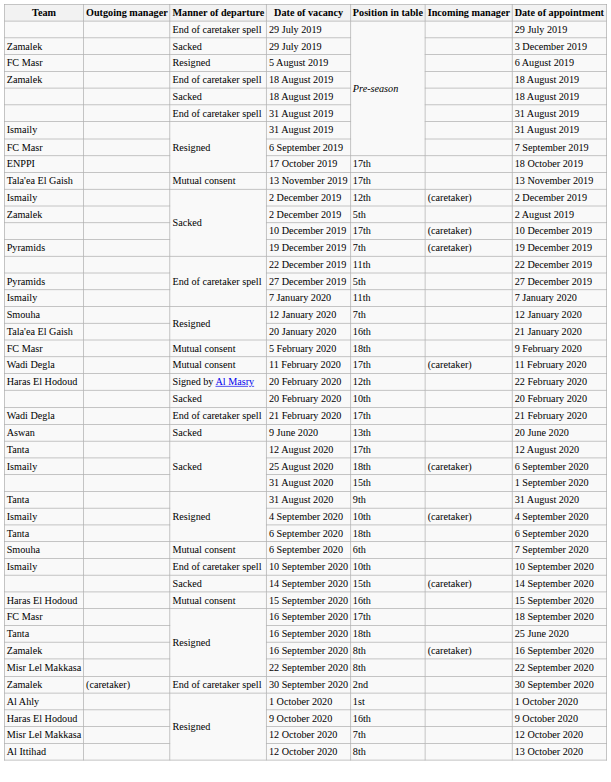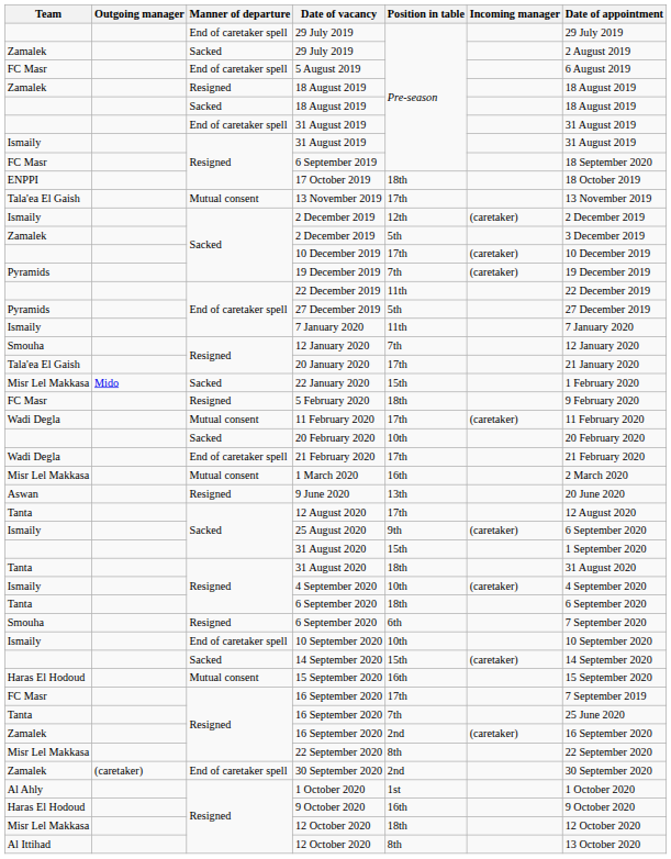 <table class="wikitable sortable" style="font-size:95%">
 <tr>
 <th>Team</th>
 <th>Outgoing manager</th>
 <th>Manner of departure</th>
 <th>Date of vacancy</th>
 <th>Position in table</th>
 <th>Incoming manager</th>
 <th>Date of appointment</th>
 </tr>
 <tr>
 <td></td>
 <td> </td>
 <td>End of caretaker spell</td>
 <td>29 July 2019</td>
 <td rowspan=8><em>Pre-season</em></td>
 <td> </td>
 <td>29 July 2019</td>
 </tr>
 <tr>
 <td>Zamalek</td>
 <td> </td>
 <td>Sacked</td>
 <td>29 July 2019</td>
 <td> </td>
-<td>3 December 2019</td>
+<td>2 August 2019</td>
 </tr>
 <tr>
 <td>FC Masr</td>
 <td> </td>
-<td>Resigned</td>
+<td>End of caretaker spell</td>
 <td>5 August 2019</td>
 <td> </td>
 <td>6 August 2019</td>
 </tr>
 <tr>
 <td>Zamalek</td>
 <td> </td>
-<td>End of caretaker spell</td>
+<td>Resigned</td>
 <td>18 August 2019</td>
 <td> </td>
 <td>18 August 2019</td>
 </tr>
 <tr>
 <td></td>
 <td> </td>
 <td>Sacked</td>
 <td>18 August 2019</td>
 <td> </td>
 <td>18 August 2019</td>
 </tr>
 <tr>
 <td></td>
 <td> </td>
 <td>End of caretaker spell</td>
 <td>31 August 2019</td>
 <td> </td>
 <td>31 August 2019</td>
 </tr>
 <tr>
 <td>Ismaily</td>
 <td> </td>
 <td rowspan=3>Resigned</td>
 <td>31 August 2019</td>
 <td> </td>
 <td>31 August 2019</td>
 </tr>
 <tr>
 <td>FC Masr</td>
 <td> </td>
 <td>6 September 2019</td>
 <td> </td>
-<td>7 September 2019</td>
+<td>18 September 2020</td>
 </tr>
 <tr>
 <td>ENPPI</td>
 <td> </td>
 <td>17 October 2019</td>
-<td>17th</td>
+<td>18th</td>
 <td> </td>
 <td>18 October 2019</td>
 </tr>
 <tr>
 <td>Tala'ea El Gaish</td>
 <td> </td>
 <td>Mutual consent</td>
 <td>13 November 2019</td>
 <td>17th</td>
 <td> </td>
 <td>13 November 2019</td>
 </tr>
 <tr>
 <td>Ismaily</td>
 <td> </td>
 <td rowspan=4>Sacked</td>
 <td>2 December 2019</td>
 <td>12th</td>
 <td>  (caretaker)</td>
 <td>2 December 2019</td>
 </tr>
 <tr>
 <td>Zamalek</td>
 <td> </td>
 <td>2 December 2019</td>
 <td>5th</td>
 <td> </td>
-<td>2 August 2019</td>
+<td>3 December 2019</td>
 </tr>
 <tr>
 <td></td>
 <td> </td>
 <td>10 December 2019</td>
 <td>17th</td>
 <td>  (caretaker)</td>
 <td>10 December 2019</td>
 </tr>
 <tr>
 <td>Pyramids</td>
 <td> </td>
 <td>19 December 2019</td>
 <td>7th</td>
 <td>  (caretaker)</td>
 <td>19 December 2019</td>
 </tr>
 <tr>
 <td></td>
 <td> </td>
 <td rowspan=3>End of caretaker spell</td>
 <td>22 December 2019</td>
 <td>11th</td>
 <td> </td>
 <td>22 December 2019</td>
 </tr>
 <tr>
 <td>Pyramids</td>
 <td> </td>
 <td>27 December 2019</td>
 <td>5th</td>
 <td> </td>
 <td>27 December 2019</td>
 </tr>
 <tr>
 <td>Ismaily</td>
 <td> </td>
 <td>7 January 2020</td>
 <td>11th</td>
 <td> </td>
 <td>7 January 2020</td>
 </tr>
 <tr>
 <td>Smouha</td>
 <td> </td>
 <td rowspan=2>Resigned</td>
 <td>12 January 2020</td>
 <td>7th</td>
 <td> </td>
 <td>12 January 2020</td>
 </tr>
 <tr>
 <td>Tala'ea El Gaish</td>
 <td> </td>
 <td>20 January 2020</td>
-<td>16th</td>
+<td>17th</td>
 <td> </td>
 <td>21 January 2020</td>
 </tr>
 <tr>
+<td>Misr Lel Makkasa</td>
+<td> <a href='#'>Mido</a></td>
+<td>Sacked</td>
+<td>22 January 2020</td>
+<td>15th</td>
+<td> </td>
+<td>1 February 2020</td>
+</tr>
+<tr>
 <td>FC Masr</td>
 <td> </td>
-<td>Mutual consent</td>
+<td>Resigned</td>
 <td>5 February 2020</td>
 <td>18th</td>
 <td> </td>
 <td>9 February 2020</td>
 </tr>
 <tr>
 <td>Wadi Degla</td>
 <td> </td>
 <td>Mutual consent</td>
 <td>11 February 2020</td>
 <td>17th</td>
 <td>  (caretaker)</td>
 <td>11 February 2020</td>
-</tr>
-<tr>
-<td>Haras El Hodoud</td>
-<td> </td>
-<td>Signed by <a href='#'>Al Masry</a></td>
-<td>20 February 2020</td>
-<td>12th</td>
-<td> </td>
-<td>22 February 2020</td>
 </tr>
 <tr>
 <td></td>
 <td> </td>
 <td>Sacked</td>
 <td>20 February 2020</td>
 <td>10th</td>
 <td> </td>
 <td>20 February 2020</td>
 </tr>
 <tr>
 <td>Wadi Degla</td>
 <td> </td>
 <td>End of caretaker spell</td>
 <td>21 February 2020</td>
 <td>17th</td>
 <td> </td>
 <td>21 February 2020</td>
 </tr>
 <tr>
+<td>Misr Lel Makkasa</td>
+<td> </td>
+<td>Mutual consent</td>
+<td>1 March 2020</td>
+<td>16th</td>
+<td> </td>
+<td>2 March 2020</td>
+</tr>
+<tr>
 <td>Aswan</td>
 <td> </td>
-<td>Sacked</td>
+<td>Resigned</td>
 <td>9 June 2020</td>
 <td>13th</td>
 <td> </td>
 <td>20 June 2020</td>
 </tr>
 <tr>
 <td>Tanta</td>
 <td> </td>
 <td rowspan=3>Sacked</td>
 <td>12 August 2020</td>
 <td>17th</td>
 <td> </td>
 <td>12 August 2020</td>
 </tr>
 <tr>
 <td>Ismaily</td>
 <td> </td>
 <td>25 August 2020</td>
-<td>18th</td>
+<td>9th</td>
 <td>  (caretaker)</td>
 <td>6 September 2020</td>
 </tr>
 <tr>
 <td></td>
 <td> </td>
 <td>31 August 2020</td>
 <td>15th</td>
 <td> </td>
 <td>1 September 2020</td>
 </tr>
 <tr>
 <td>Tanta</td>
 <td> </td>
 <td rowspan=3>Resigned</td>
 <td>31 August 2020</td>
-<td>9th</td>
+<td>18th</td>
 <td> </td>
 <td>31 August 2020</td>
 </tr>
 <tr>
 <td>Ismaily</td>
 <td> </td>
 <td>4 September 2020</td>
 <td>10th</td>
 <td>  (caretaker)</td>
 <td>4 September 2020</td>
 </tr>
 <tr>
 <td>Tanta</td>
 <td> </td>
 <td>6 September 2020</td>
 <td>18th</td>
 <td> </td>
 <td>6 September 2020</td>
 </tr>
 <tr>
 <td>Smouha</td>
 <td> </td>
-<td>Mutual consent</td>
+<td>Resigned</td>
 <td>6 September 2020</td>
 <td>6th</td>
 <td> </td>
 <td>7 September 2020</td>
 </tr>
 <tr>
 <td>Ismaily</td>
 <td> </td>
 <td>End of caretaker spell</td>
 <td>10 September 2020</td>
 <td>10th</td>
 <td> </td>
 <td>10 September 2020</td>
 </tr>
 <tr>
 <td></td>
 <td> </td>
 <td>Sacked</td>
 <td>14 September 2020</td>
 <td>15th</td>
 <td>  (caretaker)</td>
 <td>14 September 2020</td>
 </tr>
 <tr>
 <td>Haras El Hodoud</td>
 <td> </td>
 <td>Mutual consent</td>
 <td>15 September 2020</td>
 <td>16th</td>
 <td> </td>
 <td>15 September 2020</td>
 </tr>
 <tr>
 <td>FC Masr</td>
 <td> </td>
 <td rowspan=4>Resigned</td>
 <td>16 September 2020</td>
 <td>17th</td>
 <td> </td>
-<td>18 September 2020</td>
+<td>7 September 2019</td>
 </tr>
 <tr>
 <td>Tanta</td>
 <td> </td>
 <td>16 September 2020</td>
-<td>18th</td>
+<td>7th</td>
 <td> </td>
 <td>25 June 2020</td>
 </tr>
 <tr>
 <td>Zamalek</td>
 <td> </td>
 <td>16 September 2020</td>
-<td>8th</td>
+<td>2nd</td>
 <td>  (caretaker)</td>
 <td>16 September 2020</td>
 </tr>
 <tr>
 <td>Misr Lel Makkasa</td>
 <td> </td>
 <td>22 September 2020</td>
 <td>8th</td>
 <td> </td>
 <td>22 September 2020</td>
 </tr>
 <tr>
 <td>Zamalek</td>
 <td>  (caretaker)</td>
 <td>End of caretaker spell</td>
 <td>30 September 2020</td>
 <td>2nd</td>
 <td> </td>
 <td>30 September 2020</td>
 </tr>
 <tr>
 <td>Al Ahly</td>
 <td> </td>
 <td rowspan=4>Resigned</td>
 <td>1 October 2020</td>
 <td>1st</td>
 <td> </td>
 <td>1 October 2020</td>
 </tr>
 <tr>
 <td>Haras El Hodoud</td>
 <td> </td>
 <td>9 October 2020</td>
 <td>16th</td>
 <td> </td>
 <td>9 October 2020</td>
 </tr>
 <tr>
 <td>Misr Lel Makkasa</td>
 <td> </td>
 <td>12 October 2020</td>
-<td>7th</td>
+<td>18th</td>
 <td> </td>
 <td>12 October 2020</td>
 </tr>
 <tr>
 <td>Al Ittihad</td>
 <td> </td>
 <td>12 October 2020</td>
 <td>8th</td>
 <td> </td>
 <td>13 October 2020</td>
 </tr>
 </table>
